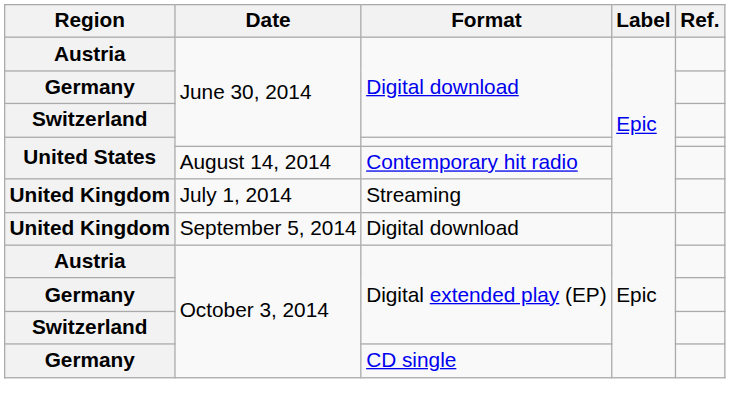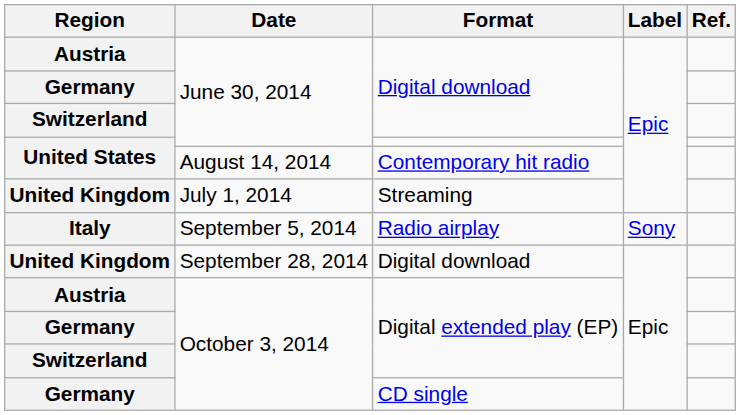 <table class="wikitable sortable plainrowheaders">
 <tr>
 <th scope="col">Region</th>
 <th scope="col">Date</th>
 <th scope="col">Format</th>
 <th scope="col">Label</th>
 <th scope="col">Ref.</th>
 </tr>
 <tr>
 <th scope="row">Austria</th>
 <td rowspan="4">June 30, 2014</td>
 <td rowspan="3"><a href='#'>Digital download</a></td>
 <td rowspan="6"><a href='#'>Epic</a></td>
 <td style="text-align:center;"></td>
 </tr>
 <tr>
 <th scope="row">Germany</th>
 <td style="text-align:center;"></td>
 </tr>
 <tr>
 <th scope="row">Switzerland</th>
 <td style="text-align:center;"></td>
 </tr>
 <tr>
 <th scope="row" rowspan="2">United States</th>
 <td></td>
 <td style="text-align:center;"></td>
 </tr>
 <tr>
 <td>August 14, 2014</td>
 <td><a href='#'>Contemporary hit radio</a></td>
 <td style="text-align:center;"></td>
 </tr>
 <tr>
 <th scope="row">United Kingdom</th>
 <td>July 1, 2014</td>
 <td>Streaming</td>
 <td style="text-align:center;"></td>
 </tr>
 <tr>
+<th scope="row">Italy</th>
+<td>September 5, 2014</td>
+<td><a href='#'>Radio airplay</a></td>
+<td><a href='#'>Sony</a></td>
+<td style="text-align:center;"></td>
+</tr>
+<tr>
 <th scope="row">United Kingdom</th>
-<td>September 5, 2014</td>
+<td>September 28, 2014</td>
 <td>Digital download</td>
 <td rowspan="5">Epic</td>
 <td style="text-align:center;"></td>
 </tr>
 <tr>
 <th scope="row">Austria</th>
 <td rowspan="4">October 3, 2014</td>
 <td rowspan="3">Digital <a href='#'>extended play</a> (EP)</td>
 <td style="text-align:center;"></td>
 </tr>
 <tr>
 <th scope="row">Germany</th>
 <td style="text-align:center;"></td>
 </tr>
 <tr>
 <th scope="row">Switzerland</th>
 <td style="text-align:center;"></td>
 </tr>
 <tr>
 <th scope="row">Germany</th>
 <td><a href='#'>CD single</a></td>
 <td style="text-align:center;"></td>
 </tr>
 </table>
